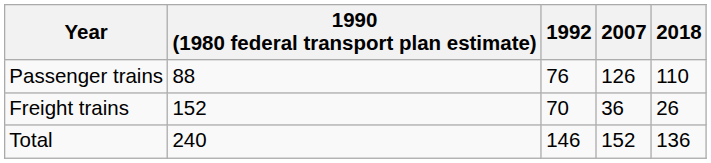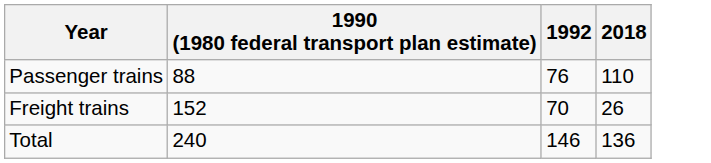 <table class="wikitable">
 <tr>
 <th>Year</th>
 <th>1990<br>(1980 federal transport plan estimate)</th>
 <th>1992</th>
-<th>2007</th>
 <th>2018</th>
 </tr>
 <tr>
 <td>Passenger trains</td>
 <td>88</td>
 <td>76</td>
-<td>126</td>
 <td>110</td>
 </tr>
 <tr>
 <td>Freight trains</td>
 <td>152</td>
 <td>70</td>
-<td>36</td>
 <td>26</td>
 </tr>
 <tr>
 <td>Total</td>
 <td>240</td>
 <td>146</td>
-<td>152</td>
 <td>136</td>
 </tr>
 </table>
